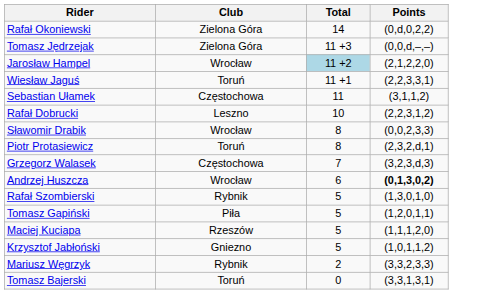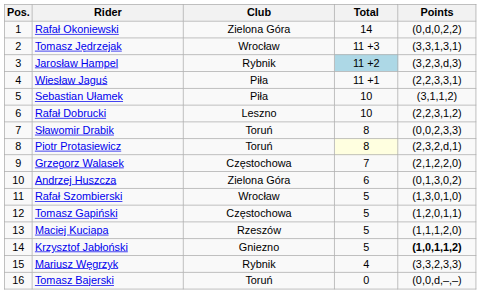 <table class=wikitable style="font-size:93%;">
 <tr>
+<th width=25px>Pos.</th>
 <th width=200px>Rider</th>
 <th width=200px>Club</th>
 <th width=80px>Total</th>
 <th width=100px>Points</th>
 </tr>
 <tr align=center>
+<td>1</td>
 <td align=left><a href='#'>Rafał Okoniewski</a></td>
 <td>Zielona Góra</td>
 <td>14</td>
 <td>(0,d,0,2,2)</td>
 </tr>
 <tr align=center>
+<td>2</td>
 <td align=left><a href='#'>Tomasz Jędrzejak</a></td>
-<td>Zielona Góra</td>
+<td>Wrocław</td>
 <td>11 +3</td>
-<td>(0,0,d,–,–)</td>
+<td>(3,3,1,3,1)</td>
 </tr>
 <tr align=center>
+<td>3</td>
 <td align=left><a href='#'>Jarosław Hampel</a></td>
-<td>Wrocław</td>
+<td>Rybnik</td>
 <td style="background: lightblue;">11 +2</td>
-<td>(2,1,2,2,0)</td>
+<td>(3,2,3,d,3)</td>
 </tr>
 <tr align=center>
+<td>4</td>
 <td align=left><a href='#'>Wiesław Jaguś</a></td>
-<td>Toruń</td>
+<td>Piła</td>
 <td>11 +1</td>
 <td>(2,2,3,3,1)</td>
 </tr>
 <tr align=center>
+<td>5</td>
 <td align=left><a href='#'>Sebastian Ułamek</a></td>
-<td>Częstochowa</td>
-<td>11</td>
+<td>Piła</td>
+<td>10</td>
 <td>(3,1,1,2)</td>
 </tr>
 <tr align=center>
+<td>6</td>
 <td align=left><a href='#'>Rafał Dobrucki</a></td>
 <td>Leszno</td>
 <td>10</td>
 <td>(2,2,3,1,2)</td>
 </tr>
 <tr align=center>
+<td>7</td>
 <td align=left><a href='#'>Sławomir Drabik</a></td>
-<td>Wrocław</td>
+<td>Toruń</td>
 <td>8</td>
 <td>(0,0,2,3,3)</td>
 </tr>
 <tr align=center>
+<td>8</td>
 <td align=left><a href='#'>Piotr Protasiewicz</a></td>
 <td>Toruń</td>
-<td>8</td>
+<td style="background: lightyellow;">8</td>
 <td>(2,3,2,d,1)</td>
 </tr>
 <tr align=center>
+<td>9</td>
 <td align=left><a href='#'>Grzegorz Walasek</a></td>
 <td>Częstochowa</td>
 <td>7</td>
-<td>(3,2,3,d,3)</td>
+<td>(2,1,2,2,0)</td>
 </tr>
 <tr align=center>
+<td>10</td>
 <td align=left><a href='#'>Andrzej Huszcza</a></td>
-<td>Wrocław</td>
+<td>Zielona Góra</td>
 <td>6</td>
-<td><strong>(0,1,3,0,2)</strong></td>
+<td>(0,1,3,0,2)</td>
 </tr>
 <tr align=center>
+<td>11</td>
 <td align=left><a href='#'>Rafał Szombierski</a></td>
-<td>Rybnik</td>
+<td>Wrocław</td>
 <td>5</td>
 <td>(1,3,0,1,0)</td>
 </tr>
 <tr align=center>
+<td>12</td>
 <td align=left><a href='#'>Tomasz Gapiński</a></td>
-<td>Piła</td>
+<td>Częstochowa</td>
 <td>5</td>
 <td>(1,2,0,1,1)</td>
 </tr>
 <tr align=center>
+<td>13</td>
 <td align=left><a href='#'>Maciej Kuciapa</a></td>
 <td>Rzeszów</td>
 <td>5</td>
 <td>(1,1,1,2,0)</td>
 </tr>
 <tr align=center>
+<td>14</td>
 <td align=left><a href='#'>Krzysztof Jabłoński</a></td>
 <td>Gniezno</td>
 <td>5</td>
-<td>(1,0,1,1,2)</td>
+<td><strong>(1,0,1,1,2)</strong></td>
 </tr>
 <tr align=center>
+<td>15</td>
 <td align=left><a href='#'>Mariusz Węgrzyk</a></td>
 <td>Rybnik</td>
-<td>2</td>
+<td>4</td>
 <td>(3,3,2,3,3)</td>
 </tr>
 <tr align=center>
+<td>16</td>
 <td align=left><a href='#'>Tomasz Bajerski</a></td>
 <td>Toruń</td>
 <td>0</td>
-<td>(3,3,1,3,1)</td>
+<td>(0,0,d,–,–)</td>
 </tr>
 </table>
